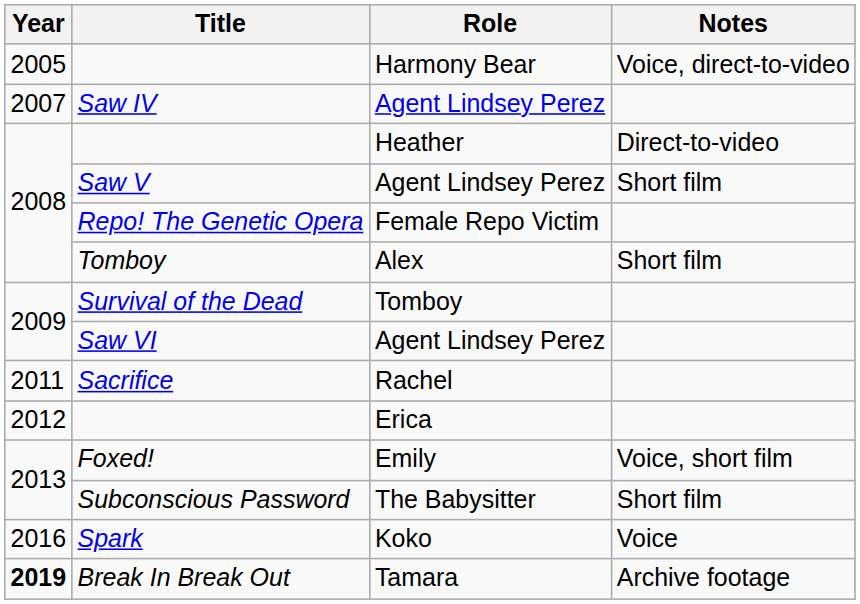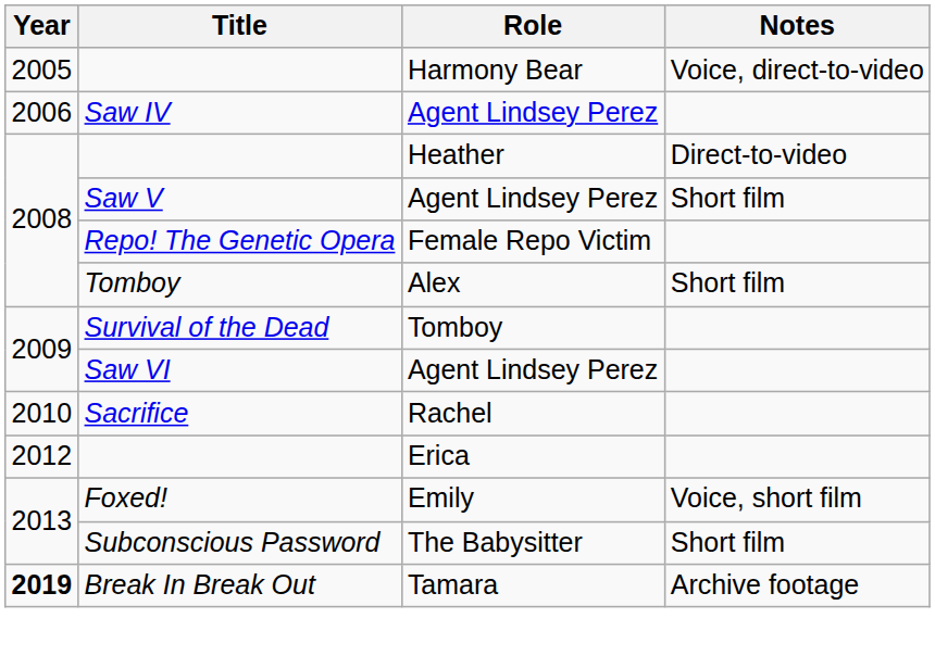 <table class="wikitable sortable">
 <tr>
 <th>Year</th>
 <th>Title</th>
 <th>Role</th>
 <th class="unsortable">Notes</th>
 </tr>
 <tr>
 <td>2005</td>
 <td><em></em></td>
 <td>Harmony Bear</td>
 <td>Voice, direct-to-video</td>
 </tr>
 <tr>
-<td>2007</td>
+<td>2006</td>
 <td><em><a href='#'>Saw IV</a></em></td>
 <td><a href='#'>Agent Lindsey Perez</a></td>
 <td></td>
 </tr>
 <tr>
 <td rowspan="4">2008</td>
 <td><em></em></td>
 <td>Heather</td>
 <td>Direct-to-video</td>
 </tr>
 <tr>
 <td><em><a href='#'>Saw V</a></em></td>
 <td>Agent Lindsey Perez</td>
 <td>Short film</td>
 </tr>
 <tr>
 <td><em><a href='#'>Repo! The Genetic Opera</a></em></td>
 <td>Female Repo Victim</td>
 <td></td>
 </tr>
 <tr>
 <td><em>Tomboy</em></td>
 <td>Alex</td>
 <td>Short film</td>
 </tr>
 <tr>
 <td rowspan="2">2009</td>
 <td><em><a href='#'>Survival of the Dead</a></em></td>
 <td>Tomboy</td>
 <td></td>
 </tr>
 <tr>
 <td><em><a href='#'>Saw VI</a></em></td>
 <td>Agent Lindsey Perez</td>
 <td></td>
 </tr>
 <tr>
-<td>2011</td>
+<td>2010</td>
 <td><em><a href='#'>Sacrifice</a></em></td>
 <td>Rachel</td>
 <td></td>
 </tr>
 <tr>
 <td>2012</td>
 <td><em></em></td>
 <td>Erica</td>
 <td></td>
 </tr>
 <tr>
 <td rowspan="2">2013</td>
 <td><em>Foxed!</em></td>
 <td>Emily</td>
 <td>Voice, short film</td>
 </tr>
 <tr>
 <td><em>Subconscious Password</em></td>
 <td>The Babysitter</td>
 <td>Short film</td>
 </tr>
 <tr>
-<td>2016</td>
-<td><em><a href='#'>Spark</a></em></td>
-<td>Koko</td>
-<td>Voice</td>
-</tr>
-<tr>
 <td><strong>2019</strong></td>
 <td><em>Break In Break Out</em></td>
 <td>Tamara</td>
 <td>Archive footage</td>
 </tr>
 </table>
